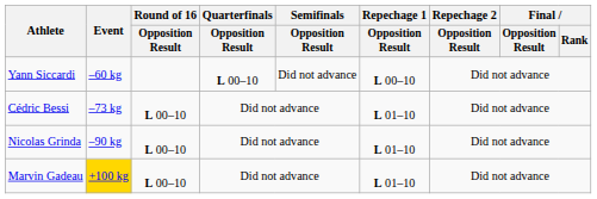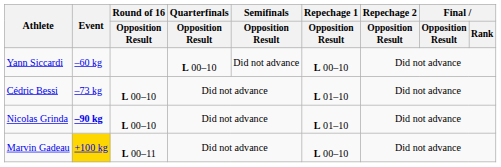 <table class="wikitable" style="font-size:90%">
 <tr>
 <th rowspan="2">Athlete</th>
 <th rowspan="2">Event</th>
 <th>Round of 16</th>
 <th>Quarterfinals</th>
 <th>Semifinals</th>
 <th>Repechage 1</th>
 <th>Repechage 2</th>
 <th colspan="2">Final / </th>
 </tr>
 <tr style="font-size:95%">
 <th>Opposition<br>Result</th>
 <th>Opposition<br>Result</th>
 <th>Opposition<br>Result</th>
 <th>Opposition<br>Result</th>
 <th>Opposition<br>Result</th>
 <th>Opposition<br>Result</th>
 <th>Rank</th>
 </tr>
 <tr align="center">
 <td align="left"><a href='#'>Yann Siccardi</a></td>
 <td align="left"><a href='#'>–60 kg</a></td>
 <td></td>
 <td><br><strong>L</strong> 00–10</td>
 <td>Did not advance</td>
 <td><br><strong>L</strong> 00–10</td>
 <td colspan="3">Did not advance</td>
 </tr>
 <tr align="center">
 <td align="left"><a href='#'>Cédric Bessi</a></td>
 <td align="left"><a href='#'>–73 kg</a></td>
 <td><br><strong>L</strong> 00–10</td>
 <td colspan="2">Did not advance</td>
 <td><br><strong>L</strong> 01–10</td>
 <td colspan="3">Did not advance</td>
 </tr>
 <tr align="center">
 <td align="left"><a href='#'>Nicolas Grinda</a></td>
-<td align="left"><a href='#'>–90 kg</a></td>
+<td align="left"><strong><a href='#'>–90 kg</a></strong></td>
 <td><br><strong>L</strong> 00–10</td>
 <td colspan="2">Did not advance</td>
 <td><br><strong>L</strong> 01–10</td>
 <td colspan="3">Did not advance</td>
 </tr>
 <tr align="center">
 <td align="left"><a href='#'>Marvin Gadeau</a></td>
 <td align="left" style="background: gold;"><a href='#'>+100 kg</a></td>
+<td><br><strong>L</strong> 00–11</td>
+<td colspan="2">Did not advance</td>
 <td><br><strong>L</strong> 00–10</td>
-<td colspan="2">Did not advance</td>
-<td><br><strong>L</strong> 01–10</td>
 <td colspan="3">Did not advance</td>
 </tr>
 </table>
